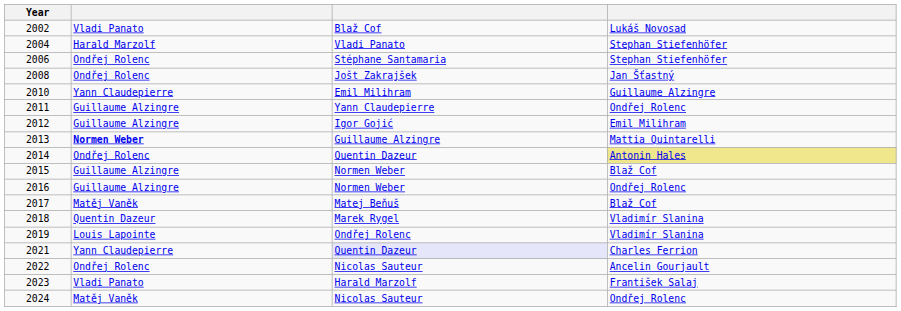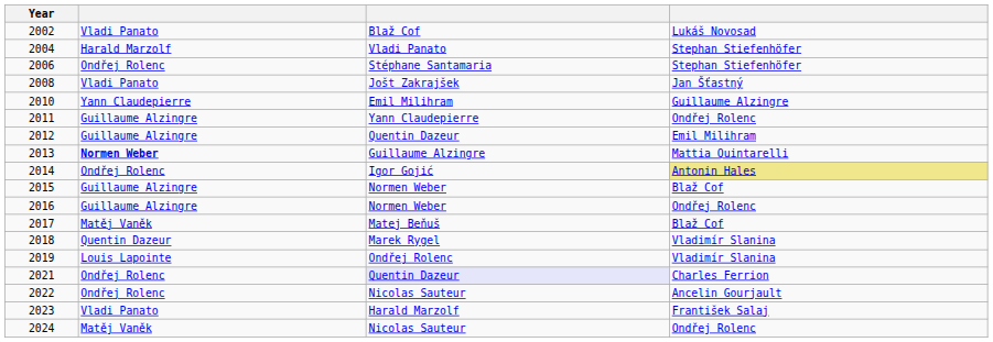 <table class="wikitable" width=60% style="font-size:100%; text-align:left;">
 <tr>
 <th>Year</th>
 <th></th>
 <th></th>
 <th></th>
 </tr>
 <tr>
 <td align=center>2002</td>
 <td> <a href='#'>Vladi Panato</a></td>
 <td> <a href='#'>Blaž Cof</a></td>
 <td> <a href='#'>Lukáš Novosad</a></td>
 </tr>
 <tr>
 <td align=center>2004</td>
 <td> <a href='#'>Harald Marzolf</a></td>
 <td> <a href='#'>Vladi Panato</a></td>
 <td> <a href='#'>Stephan Stiefenhöfer</a></td>
 </tr>
 <tr>
 <td align=center>2006</td>
 <td> <a href='#'>Ondřej Rolenc</a></td>
 <td> <a href='#'>Stéphane Santamaria</a></td>
 <td> <a href='#'>Stephan Stiefenhöfer</a></td>
 </tr>
 <tr>
 <td align=center>2008</td>
-<td> <a href='#'>Ondřej Rolenc</a></td>
+<td> <a href='#'>Vladi Panato</a></td>
 <td> <a href='#'>Jošt Zakrajšek</a></td>
 <td> <a href='#'>Jan Šťastný</a></td>
 </tr>
 <tr>
 <td align=center>2010</td>
 <td> <a href='#'>Yann Claudepierre</a></td>
 <td> <a href='#'>Emil Milihram</a></td>
 <td> <a href='#'>Guillaume Alzingre</a></td>
 </tr>
 <tr>
 <td align=center>2011</td>
 <td> <a href='#'>Guillaume Alzingre</a></td>
 <td> <a href='#'>Yann Claudepierre</a></td>
 <td> <a href='#'>Ondřej Rolenc</a></td>
 </tr>
 <tr>
 <td align=center>2012</td>
 <td> <a href='#'>Guillaume Alzingre</a></td>
-<td> <a href='#'>Igor Gojić</a></td>
+<td> <a href='#'>Quentin Dazeur</a></td>
 <td> <a href='#'>Emil Milihram</a></td>
 </tr>
 <tr>
 <td align=center>2013</td>
 <td><strong> <a href='#'>Normen Weber</a></strong></td>
 <td> <a href='#'>Guillaume Alzingre</a></td>
 <td> <a href='#'>Mattia Quintarelli</a></td>
 </tr>
 <tr>
 <td align=center>2014</td>
 <td> <a href='#'>Ondřej Rolenc</a></td>
-<td> <a href='#'>Quentin Dazeur</a></td>
+<td> <a href='#'>Igor Gojić</a></td>
 <td style="background: khaki;"> <a href='#'>Antonin Hales</a></td>
 </tr>
 <tr>
 <td align=center>2015</td>
 <td> <a href='#'>Guillaume Alzingre</a></td>
 <td> <a href='#'>Normen Weber</a></td>
 <td> <a href='#'>Blaž Cof</a></td>
 </tr>
 <tr>
 <td align=center>2016</td>
 <td> <a href='#'>Guillaume Alzingre</a></td>
 <td> <a href='#'>Normen Weber</a></td>
 <td> <a href='#'>Ondřej Rolenc</a></td>
 </tr>
 <tr>
 <td align=center>2017</td>
 <td> <a href='#'>Matěj Vaněk</a></td>
 <td> <a href='#'>Matej Beňuš</a></td>
 <td> <a href='#'>Blaž Cof</a></td>
 </tr>
 <tr>
 <td align=center>2018</td>
 <td> <a href='#'>Quentin Dazeur</a></td>
 <td> <a href='#'>Marek Rygel</a></td>
 <td> <a href='#'>Vladimír Slanina</a></td>
 </tr>
 <tr>
 <td align=center>2019</td>
 <td> <a href='#'>Louis Lapointe</a></td>
 <td> <a href='#'>Ondřej Rolenc</a></td>
 <td> <a href='#'>Vladimír Slanina</a></td>
 </tr>
 <tr>
 <td align=center>2021</td>
-<td> <a href='#'>Yann Claudepierre</a></td>
+<td> <a href='#'>Ondřej Rolenc</a></td>
 <td style="background: lavender;"> <a href='#'>Quentin Dazeur</a></td>
 <td> <a href='#'>Charles Ferrion</a></td>
 </tr>
 <tr>
 <td align=center>2022</td>
 <td> <a href='#'>Ondřej Rolenc</a></td>
 <td> <a href='#'>Nicolas Sauteur</a></td>
 <td> <a href='#'>Ancelin Gourjault</a></td>
 </tr>
 <tr>
 <td align=center>2023</td>
 <td> <a href='#'>Vladi Panato</a></td>
 <td> <a href='#'>Harald Marzolf</a></td>
 <td> <a href='#'>František Salaj</a></td>
 </tr>
 <tr>
 <td align=center>2024</td>
 <td> <a href='#'>Matěj Vaněk</a></td>
 <td> <a href='#'>Nicolas Sauteur</a></td>
 <td> <a href='#'>Ondřej Rolenc</a></td>
 </tr>
 </table>
